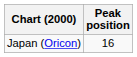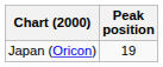 <table class="wikitable sortable plainrowheaders">
 <tr>
 <th scope="col">Chart (2000)</th>
 <th scope="col">Peak<br>position</th>
 </tr>
 <tr>
 <td>Japan (<a href='#'>Oricon</a>)</td>
-<td style="text-align:center;">16</td>
+<td style="text-align:center;">19</td>
 </tr>
 </table>
